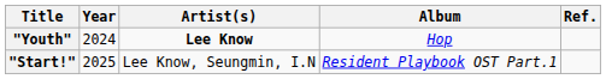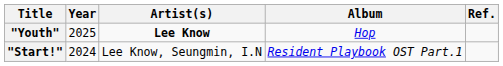 <table class="wikitable plainrowheaders" style="text-align:center">
 <tr>
 <th scope="col">Title</th>
 <th scope="col">Year</th>
 <th scope="col">Artist(s)</th>
 <th scope="col">Album</th>
 <th scope="col">Ref.</th>
 </tr>
 <tr>
 <th scope="row">"Youth"</th>
-<td>2024</td>
+<td>2025</td>
 <td><strong>Lee Know</strong></td>
 <td><em><a href='#'>Hop</a></em></td>
 <td></td>
 </tr>
 <tr>
 <th scope="row">"Start!"</th>
-<td>2025</td>
+<td>2024</td>
 <td>Lee Know, Seungmin, I.N</td>
 <td><em><a href='#'>Resident Playbook</a> OST Part.1</em></td>
 <td></td>
 </tr>
 </table>
